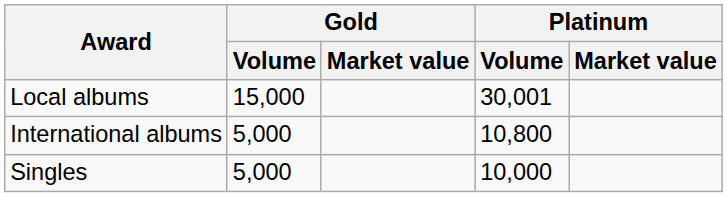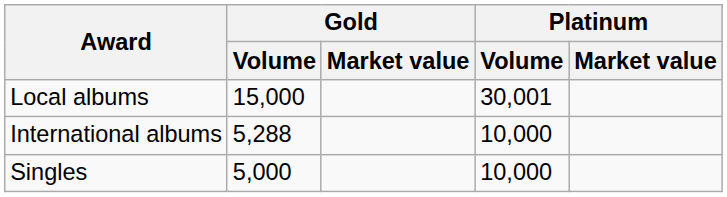 <table class="wikitable" border="1">
 <tr>
 <th rowspan=2>Award</th>
 <th colspan="2">Gold</th>
 <th colspan="2">Platinum</th>
 </tr>
 <tr>
 <th>Volume</th>
 <th>Market value</th>
 <th>Volume</th>
 <th>Market value</th>
 </tr>
 <tr>
 <td>Local albums</td>
 <td>15,000</td>
 <td></td>
 <td>30,001</td>
 <td></td>
 </tr>
 <tr>
 <td>International albums</td>
-<td>5,000</td>
+<td>5,288</td>
 <td></td>
-<td>10,800</td>
+<td>10,000</td>
 <td></td>
 </tr>
 <tr>
 <td>Singles</td>
 <td>5,000</td>
 <td></td>
 <td>10,000</td>
 <td></td>
 </tr>
 </table>
